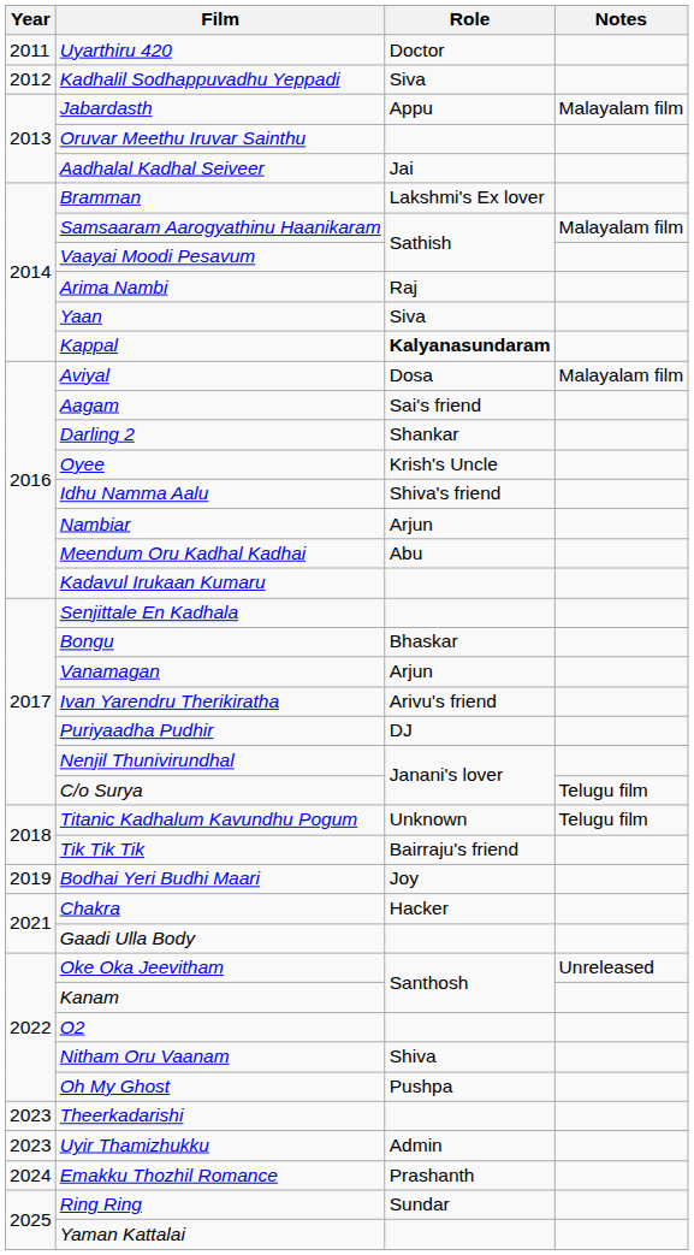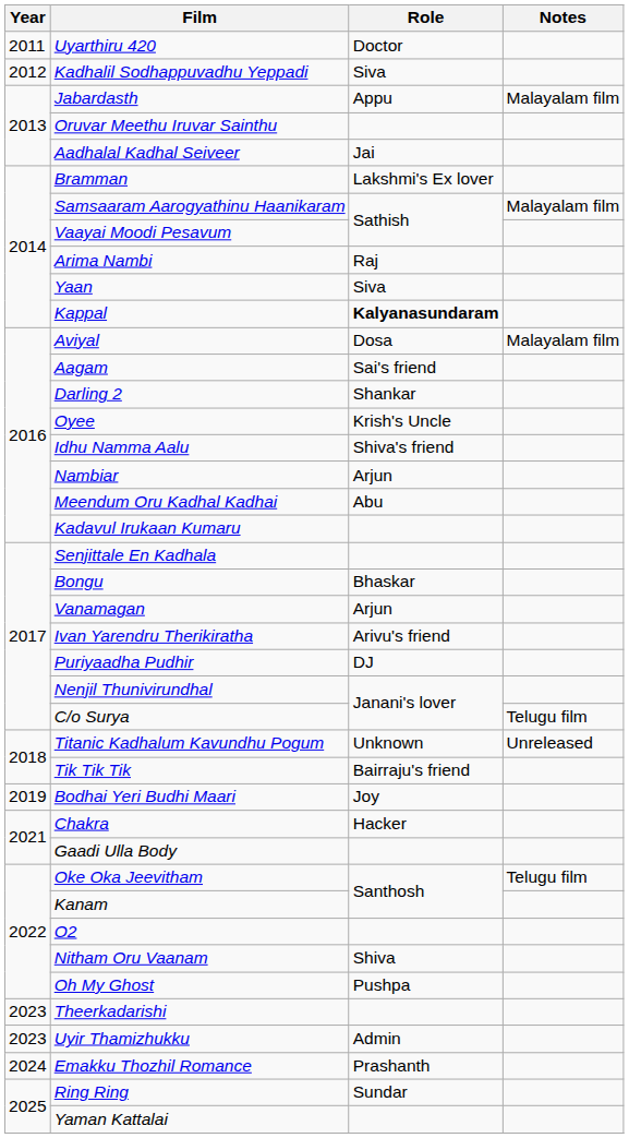 <table class="wikitable sortable">
 <tr>
 <th>Year</th>
 <th>Film</th>
 <th>Role</th>
 <th>Notes</th>
 </tr>
 <tr>
 <td>2011</td>
 <td><em><a href='#'>Uyarthiru 420</a></em></td>
 <td>Doctor</td>
 <td></td>
 </tr>
 <tr>
 <td>2012</td>
 <td><em><a href='#'>Kadhalil Sodhappuvadhu Yeppadi</a></em></td>
 <td>Siva</td>
 <td></td>
 </tr>
 <tr>
 <td rowspan="3">2013</td>
 <td><em><a href='#'>Jabardasth</a></em></td>
 <td>Appu</td>
 <td>Malayalam film</td>
 </tr>
 <tr>
 <td><em><a href='#'>Oruvar Meethu Iruvar Sainthu</a></em></td>
 <td></td>
 <td></td>
 </tr>
 <tr>
 <td><em><a href='#'>Aadhalal Kadhal Seiveer</a></em></td>
 <td>Jai</td>
 <td></td>
 </tr>
 <tr>
 <td rowspan="6">2014</td>
 <td><em><a href='#'>Bramman</a></em></td>
 <td>Lakshmi's Ex lover</td>
 <td></td>
 </tr>
 <tr>
 <td><em><a href='#'>Samsaaram Aarogyathinu Haanikaram</a></em></td>
 <td rowspan="2">Sathish</td>
 <td>Malayalam film</td>
 </tr>
 <tr>
 <td><em><a href='#'>Vaayai Moodi Pesavum</a></em></td>
 <td></td>
 </tr>
 <tr>
 <td><em><a href='#'>Arima Nambi</a></em></td>
 <td>Raj</td>
 <td></td>
 </tr>
 <tr>
 <td><em><a href='#'>Yaan</a></em></td>
 <td>Siva</td>
 <td></td>
 </tr>
 <tr>
 <td><em><a href='#'>Kappal</a></em></td>
 <td><strong>Kalyanasundaram</strong></td>
 <td></td>
 </tr>
 <tr>
 <td rowspan="8">2016</td>
 <td><em><a href='#'>Aviyal</a></em></td>
 <td>Dosa</td>
 <td>Malayalam film</td>
 </tr>
 <tr>
 <td><em><a href='#'>Aagam</a></em></td>
 <td>Sai's friend</td>
 <td></td>
 </tr>
 <tr>
 <td><em><a href='#'>Darling 2</a></em></td>
 <td>Shankar</td>
 <td></td>
 </tr>
 <tr>
 <td><em><a href='#'>Oyee</a></em></td>
 <td>Krish's Uncle</td>
 <td></td>
 </tr>
 <tr>
 <td><em><a href='#'>Idhu Namma Aalu</a></em></td>
 <td>Shiva's friend</td>
 <td></td>
 </tr>
 <tr>
 <td><em><a href='#'>Nambiar</a></em></td>
 <td>Arjun</td>
 <td></td>
 </tr>
 <tr>
 <td><em><a href='#'>Meendum Oru Kadhal Kadhai</a></em></td>
 <td>Abu</td>
 <td></td>
 </tr>
 <tr>
 <td><em><a href='#'>Kadavul Irukaan Kumaru</a></em></td>
 <td></td>
 <td></td>
 </tr>
 <tr>
 <td rowspan="7">2017</td>
 <td><em><a href='#'>Senjittale En Kadhala</a></em></td>
 <td></td>
 <td></td>
 </tr>
 <tr>
 <td><em><a href='#'>Bongu</a></em></td>
 <td>Bhaskar</td>
 <td></td>
 </tr>
 <tr>
 <td><em><a href='#'>Vanamagan</a></em></td>
 <td>Arjun</td>
 <td></td>
 </tr>
 <tr>
 <td><em><a href='#'>Ivan Yarendru Therikiratha</a></em></td>
 <td>Arivu's friend</td>
 <td></td>
 </tr>
 <tr>
 <td><em><a href='#'>Puriyaadha Pudhir</a></em></td>
 <td>DJ</td>
 <td></td>
 </tr>
 <tr>
 <td><em><a href='#'>Nenjil Thunivirundhal</a></em></td>
 <td rowspan="2">Janani's lover</td>
 <td></td>
 </tr>
 <tr>
 <td><em>C/o Surya</em></td>
 <td>Telugu film</td>
 </tr>
 <tr>
 <td rowspan="2">2018</td>
 <td><em><a href='#'>Titanic Kadhalum Kavundhu Pogum</a></em></td>
 <td>Unknown</td>
-<td>Telugu film</td>
+<td>Unreleased</td>
 </tr>
 <tr>
 <td><em><a href='#'>Tik Tik Tik</a></em></td>
 <td>Bairraju's friend</td>
 <td></td>
 </tr>
 <tr>
 <td>2019</td>
 <td><em><a href='#'>Bodhai Yeri Budhi Maari</a></em></td>
 <td>Joy</td>
 <td></td>
 </tr>
 <tr>
 <td rowspan="2">2021</td>
 <td><em><a href='#'>Chakra</a></em></td>
 <td>Hacker</td>
 <td></td>
 </tr>
 <tr>
 <td><em>Gaadi Ulla Body</em></td>
 <td></td>
 <td></td>
 </tr>
 <tr>
 <td rowspan="5">2022</td>
 <td><em><a href='#'>Oke Oka Jeevitham</a></em></td>
 <td rowspan="2">Santhosh</td>
-<td>Unreleased</td>
+<td>Telugu film</td>
 </tr>
 <tr>
 <td><em>Kanam</em></td>
 </tr>
 <tr>
 <td><em><a href='#'>O2</a></em></td>
 <td></td>
 <td></td>
 </tr>
 <tr>
 <td><em><a href='#'>Nitham Oru Vaanam</a></em></td>
 <td>Shiva</td>
 </tr>
 <tr>
 <td><em><a href='#'>Oh My Ghost</a></em></td>
 <td>Pushpa</td>
 <td></td>
 </tr>
 <tr>
 <td rowspan="1">2023</td>
 <td><em><a href='#'>Theerkadarishi</a></em></td>
 <td></td>
 <td></td>
 </tr>
 <tr>
 <td rowspan="1">2023</td>
 <td><em><a href='#'>Uyir Thamizhukku</a></em></td>
 <td>Admin</td>
 <td></td>
 </tr>
 <tr>
 <td>2024</td>
 <td><em><a href='#'>Emakku Thozhil Romance</a></em></td>
 <td>Prashanth</td>
 <td></td>
 </tr>
 <tr>
 <td rowspan="2">2025</td>
 <td><em><a href='#'>Ring Ring</a></em></td>
 <td>Sundar</td>
 <td></td>
 </tr>
 <tr>
 <td><em>Yaman Kattalai </em></td>
 <td></td>
 <td></td>
 </tr>
 <tr>
 </tr>
 </table>
